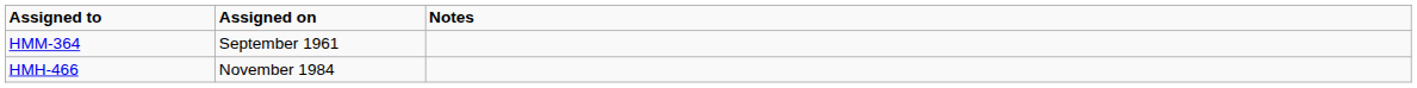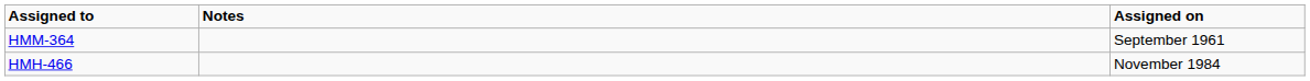 <table class="wikitable" style="width: 70%;">
 <tr>
 <td style="width: 200px;"><strong>Assigned to</strong></td>
+<td><strong>Notes</strong></td>
 <td style="width: 200px;"><strong>Assigned on</strong></td>
-<td><strong>Notes</strong></td>
 </tr>
 <tr>
 <td><a href='#'>HMM-364</a></td>
+<td></td>
 <td>September 1961</td>
-<td></td>
 </tr>
 <tr>
 <td><a href='#'>HMH-466</a></td>
+<td></td>
 <td>November 1984</td>
-<td></td>
 </tr>
 </table>
